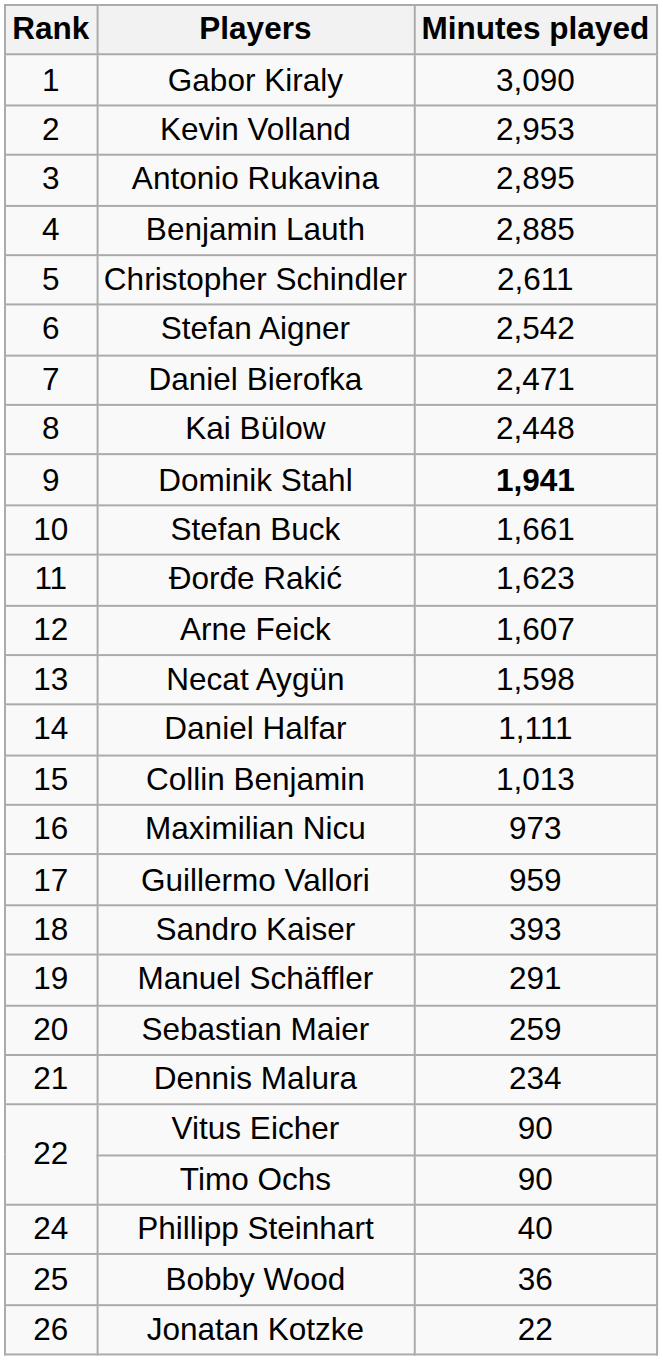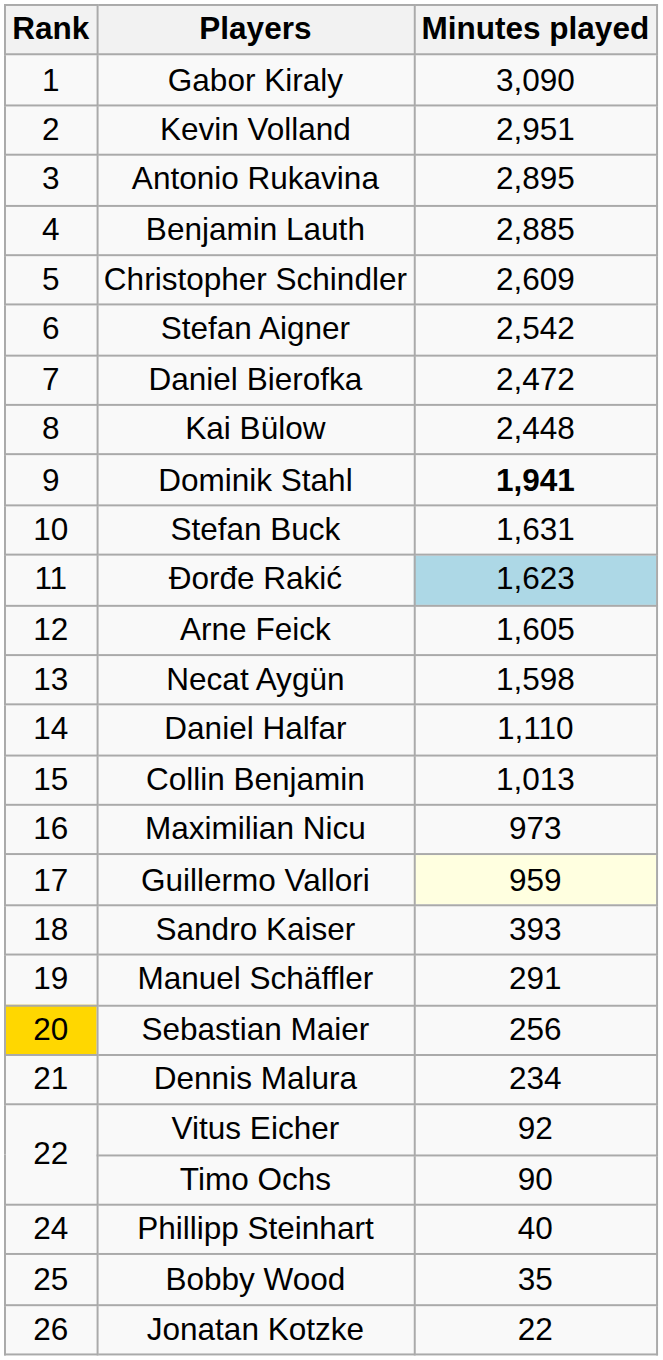 <table class="wikitable sortable" style="text-align:center">
 <tr>
 <th>Rank</th>
 <th>Players</th>
 <th>Minutes played</th>
 </tr>
 <tr>
 <td>1</td>
 <td>Gabor Kiraly</td>
 <td>3,090</td>
 </tr>
 <tr>
 <td>2</td>
 <td>Kevin Volland</td>
-<td>2,953</td>
+<td>2,951</td>
 </tr>
 <tr>
 <td>3</td>
 <td>Antonio Rukavina</td>
 <td>2,895</td>
 </tr>
 <tr>
 <td>4</td>
 <td>Benjamin Lauth</td>
 <td>2,885</td>
 </tr>
 <tr>
 <td>5</td>
 <td>Christopher Schindler</td>
-<td>2,611</td>
+<td>2,609</td>
 </tr>
 <tr>
 <td>6</td>
 <td>Stefan Aigner</td>
 <td>2,542</td>
 </tr>
 <tr>
 <td>7</td>
 <td>Daniel Bierofka</td>
-<td>2,471</td>
+<td>2,472</td>
 </tr>
 <tr>
 <td>8</td>
 <td>Kai Bülow</td>
 <td>2,448</td>
 </tr>
 <tr>
 <td>9</td>
 <td>Dominik Stahl</td>
 <td><strong>1,941</strong></td>
 </tr>
 <tr>
 <td>10</td>
 <td>Stefan Buck</td>
-<td>1,661</td>
+<td>1,631</td>
 </tr>
 <tr>
 <td>11</td>
 <td>Đorđe Rakić</td>
-<td>1,623</td>
+<td style="background: lightblue;">1,623</td>
 </tr>
 <tr>
 <td>12</td>
 <td>Arne Feick</td>
-<td>1,607</td>
+<td>1,605</td>
 </tr>
 <tr>
 <td>13</td>
 <td>Necat Aygün</td>
 <td>1,598</td>
 </tr>
 <tr>
 <td>14</td>
 <td>Daniel Halfar</td>
-<td>1,111</td>
+<td>1,110</td>
 </tr>
 <tr>
 <td>15</td>
 <td>Collin Benjamin</td>
 <td>1,013</td>
 </tr>
 <tr>
 <td>16</td>
 <td>Maximilian Nicu</td>
 <td>973</td>
 </tr>
 <tr>
 <td>17</td>
 <td>Guillermo Vallori</td>
-<td>959</td>
+<td style="background: lightyellow;">959</td>
 </tr>
 <tr>
 <td>18</td>
 <td>Sandro Kaiser</td>
 <td>393</td>
 </tr>
 <tr>
 <td>19</td>
 <td>Manuel Schäffler</td>
 <td>291</td>
 </tr>
 <tr>
-<td>20</td>
+<td style="background: gold;">20</td>
 <td>Sebastian Maier</td>
-<td>259</td>
+<td>256</td>
 </tr>
 <tr>
 <td>21</td>
 <td>Dennis Malura</td>
 <td>234</td>
 </tr>
 <tr>
 <td rowspan="2">22</td>
 <td>Vitus Eicher</td>
-<td>90</td>
+<td>92</td>
 </tr>
 <tr>
 <td>Timo Ochs</td>
 <td>90</td>
 </tr>
 <tr>
 <td>24</td>
 <td>Phillipp Steinhart</td>
 <td>40</td>
 </tr>
 <tr>
 <td>25</td>
 <td>Bobby Wood</td>
-<td>36</td>
+<td>35</td>
 </tr>
 <tr>
 <td>26</td>
 <td>Jonatan Kotzke</td>
 <td>22</td>
 </tr>
 </table>
